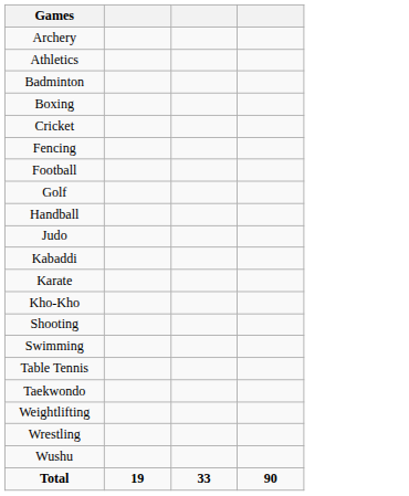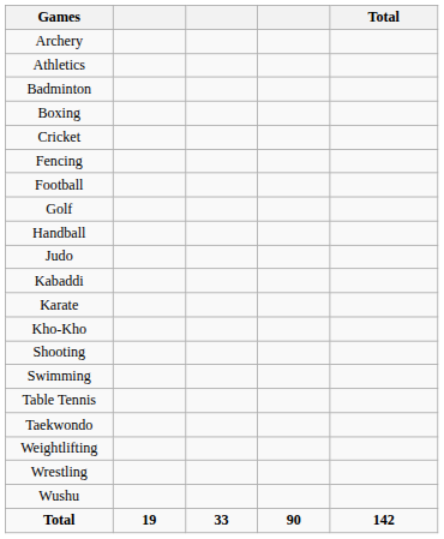 <table class="wikitable sortable" style="text-align:center; font-size:90%">
 <tr>
 <th width="100">Games</th>
 <th width="65"></th>
 <th width="65"></th>
 <th width="65"></th>
+<th width="100">Total</th>
 </tr>
 <tr>
 <td>Archery</td>
+<td></td>
 <td></td>
 <td></td>
 <td></td>
 </tr>
 <tr>
 <td>Athletics</td>
 <td></td>
 <td></td>
 <td></td>
+<td></td>
 </tr>
 <tr>
 <td>Badminton</td>
+<td></td>
 <td></td>
 <td></td>
 <td></td>
 </tr>
 <tr>
 <td>Boxing</td>
 <td></td>
 <td></td>
 <td></td>
+<td></td>
 </tr>
 <tr>
 <td>Cricket</td>
+<td></td>
 <td></td>
 <td></td>
 <td></td>
 </tr>
 <tr>
 <td>Fencing</td>
 <td></td>
 <td></td>
 <td></td>
+<td></td>
 </tr>
 <tr>
 <td>Football</td>
+<td></td>
 <td></td>
 <td></td>
 <td></td>
 </tr>
 <tr>
 <td>Golf</td>
 <td></td>
 <td></td>
 <td></td>
+<td></td>
 </tr>
 <tr>
 <td>Handball</td>
+<td></td>
 <td></td>
 <td></td>
 <td></td>
 </tr>
 <tr>
 <td>Judo</td>
 <td></td>
 <td></td>
 <td></td>
+<td></td>
 </tr>
 <tr>
 <td>Kabaddi</td>
+<td></td>
 <td></td>
 <td></td>
 <td></td>
 </tr>
 <tr>
 <td>Karate</td>
 <td></td>
 <td></td>
 <td></td>
+<td></td>
 </tr>
 <tr>
 <td>Kho-Kho</td>
+<td></td>
 <td></td>
 <td></td>
 <td></td>
 </tr>
 <tr>
 <td>Shooting</td>
 <td></td>
 <td></td>
 <td></td>
+<td></td>
 </tr>
 <tr>
 <td>Swimming</td>
+<td></td>
 <td></td>
 <td></td>
 <td></td>
 </tr>
 <tr>
 <td>Table Tennis</td>
 <td></td>
 <td></td>
 <td></td>
+<td></td>
 </tr>
 <tr>
 <td>Taekwondo</td>
+<td></td>
 <td></td>
 <td></td>
 <td></td>
 </tr>
 <tr>
 <td>Weightlifting</td>
 <td></td>
 <td></td>
 <td></td>
+<td></td>
 </tr>
 <tr>
 <td>Wrestling</td>
+<td></td>
 <td></td>
 <td></td>
 <td></td>
 </tr>
 <tr>
 <td>Wushu</td>
 <td></td>
 <td></td>
 <td></td>
+<td></td>
 </tr>
 <tr>
 <td><strong>Total</strong></td>
 <td><strong>19</strong></td>
 <td><strong>33</strong></td>
 <td><strong>90</strong></td>
+<td><strong>142</strong></td>
 </tr>
 </table>
